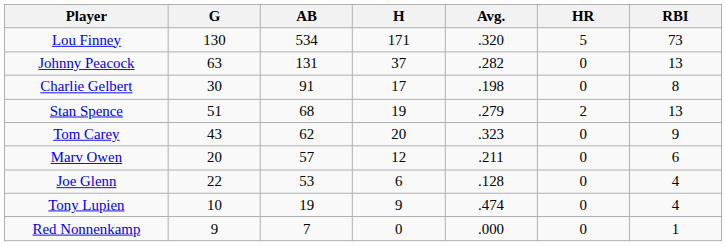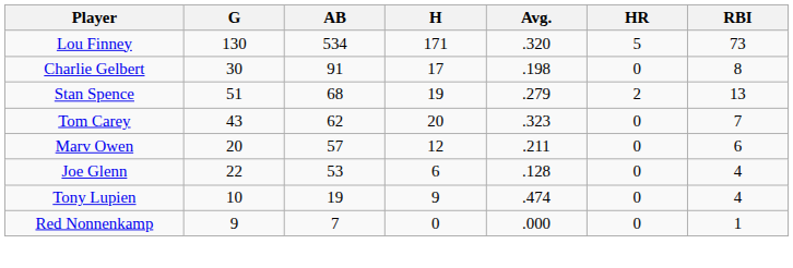 <table class="wikitable sortable">
 <tr>
 <th bgcolor="#DDDDFF" width="16%">Player</th>
 <th bgcolor="#DDDDFF" width="9%">G</th>
 <th bgcolor="#DDDDFF" width="9%">AB</th>
 <th bgcolor="#DDDDFF" width="9%">H</th>
 <th bgcolor="#DDDDFF" width="9%">Avg.</th>
 <th bgcolor="#DDDDFF" width="9%">HR</th>
 <th bgcolor="#DDDDFF" width="9%">RBI</th>
 </tr>
 <tr align="center">
 <td><a href='#'>Lou Finney</a></td>
 <td>130</td>
 <td>534</td>
 <td>171</td>
 <td>.320</td>
 <td>5</td>
 <td>73</td>
-</tr>
-<tr align="center">
-<td><a href='#'>Johnny Peacock</a></td>
-<td>63</td>
-<td>131</td>
-<td>37</td>
-<td>.282</td>
-<td>0</td>
-<td>13</td>
 </tr>
 <tr align="center">
 <td><a href='#'>Charlie Gelbert</a></td>
 <td>30</td>
 <td>91</td>
 <td>17</td>
 <td>.198</td>
 <td>0</td>
 <td>8</td>
 </tr>
 <tr align="center">
 <td><a href='#'>Stan Spence</a></td>
 <td>51</td>
 <td>68</td>
 <td>19</td>
 <td>.279</td>
 <td>2</td>
 <td>13</td>
 </tr>
 <tr align="center">
 <td><a href='#'>Tom Carey</a></td>
 <td>43</td>
 <td>62</td>
 <td>20</td>
 <td>.323</td>
 <td>0</td>
-<td>9</td>
+<td>7</td>
 </tr>
 <tr align="center">
 <td><a href='#'>Marv Owen</a></td>
 <td>20</td>
 <td>57</td>
 <td>12</td>
 <td>.211</td>
 <td>0</td>
 <td>6</td>
 </tr>
 <tr align="center">
 <td><a href='#'>Joe Glenn</a></td>
 <td>22</td>
 <td>53</td>
 <td>6</td>
 <td>.128</td>
 <td>0</td>
 <td>4</td>
 </tr>
 <tr align="center">
 <td><a href='#'>Tony Lupien</a></td>
 <td>10</td>
 <td>19</td>
 <td>9</td>
 <td>.474</td>
 <td>0</td>
 <td>4</td>
 </tr>
 <tr align="center">
 <td><a href='#'>Red Nonnenkamp</a></td>
 <td>9</td>
 <td>7</td>
 <td>0</td>
 <td>.000</td>
 <td>0</td>
 <td>1</td>
 </tr>
 </table>
